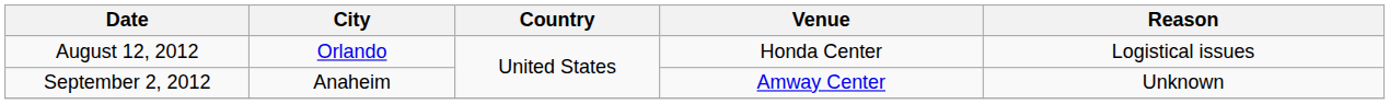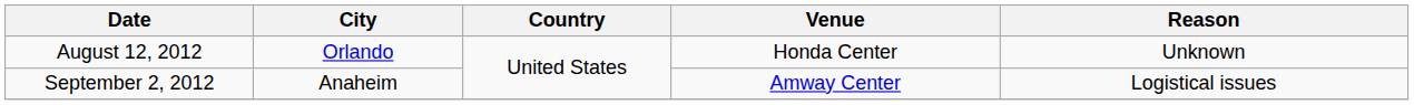 <table class="wikitable" style="text-align:center;">
 <tr>
 <th scope="col" style="width:12em;">Date</th>
 <th scope="col" style="width:10em;">City</th>
 <th scope="col" style="width:10em;">Country</th>
 <th scope="col" style="width:16em;">Venue</th>
 <th scope="col" style="width:20em;">Reason</th>
 </tr>
 <tr>
 <td>August 12, 2012</td>
 <td><a href='#'>Orlando</a></td>
 <td rowspan="2">United States</td>
 <td>Honda Center</td>
-<td>Logistical issues</td>
+<td>Unknown</td>
 </tr>
 <tr>
 <td>September 2, 2012</td>
 <td>Anaheim</td>
 <td><a href='#'>Amway Center</a></td>
-<td>Unknown</td>
+<td>Logistical issues</td>
 </tr>
 <tr>
 </tr>
 </table>
